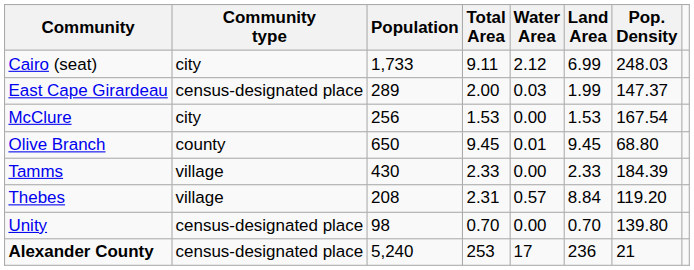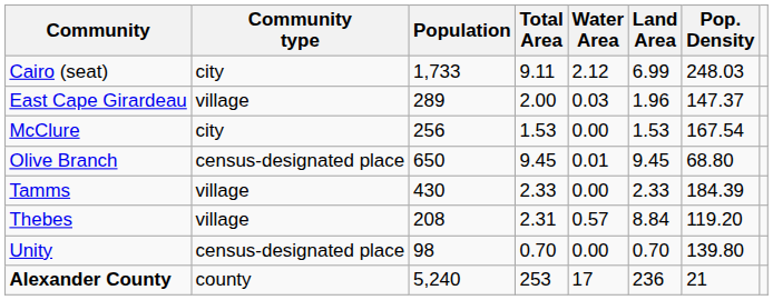 <table class="wikitable sortable">
 <tr>
 <th>Community<br></th>
 <th>Community<br>type</th>
 <th>Population</th>
 <th>Total<br>Area</th>
 <th>Water<br>Area</th>
 <th>Land<br>Area</th>
 <th>Pop.<br>Density</th>
 </tr>
 <tr>
 <td><a href='#'>Cairo</a> (seat)</td>
 <td>city</td>
 <td>1,733</td>
 <td>9.11</td>
 <td>2.12</td>
 <td>6.99</td>
 <td>248.03</td>
 <td></td>
 </tr>
 <tr>
 <td><a href='#'>East Cape Girardeau</a></td>
-<td>census-designated place</td>
+<td>village</td>
 <td>289</td>
 <td>2.00</td>
 <td>0.03</td>
-<td>1.99</td>
+<td>1.96</td>
 <td>147.37</td>
 <td></td>
 </tr>
 <tr>
 <td><a href='#'>McClure</a></td>
 <td>city</td>
 <td>256</td>
 <td>1.53</td>
 <td>0.00</td>
 <td>1.53</td>
 <td>167.54</td>
 <td></td>
 </tr>
 <tr>
 <td><a href='#'>Olive Branch</a></td>
-<td>county</td>
+<td>census-designated place</td>
 <td>650</td>
 <td>9.45</td>
 <td>0.01</td>
 <td>9.45</td>
 <td>68.80</td>
 <td></td>
 </tr>
 <tr>
 <td><a href='#'>Tamms</a></td>
 <td>village</td>
 <td>430</td>
 <td>2.33</td>
 <td>0.00</td>
 <td>2.33</td>
 <td>184.39</td>
 <td></td>
 </tr>
 <tr>
 <td><a href='#'>Thebes</a></td>
 <td>village</td>
 <td>208</td>
 <td>2.31</td>
 <td>0.57</td>
 <td>8.84</td>
 <td>119.20</td>
 <td></td>
 </tr>
 <tr>
 <td><a href='#'>Unity</a></td>
 <td>census-designated place</td>
 <td>98</td>
 <td>0.70</td>
 <td>0.00</td>
 <td>0.70</td>
 <td>139.80</td>
 <td></td>
 </tr>
 <tr>
 <td><strong>Alexander County</strong></td>
-<td>census-designated place</td>
+<td>county</td>
 <td>5,240</td>
 <td>253</td>
 <td>17</td>
 <td>236</td>
 <td>21</td>
 <td></td>
 </tr>
 </table>
